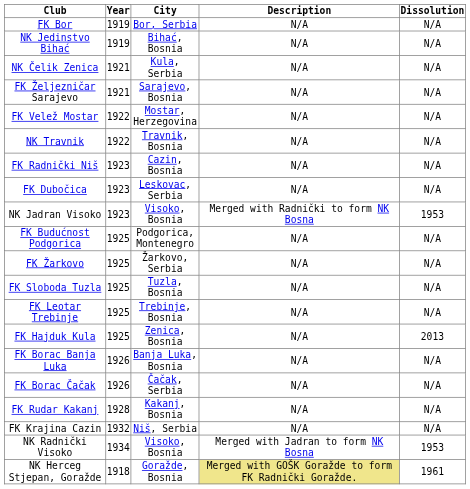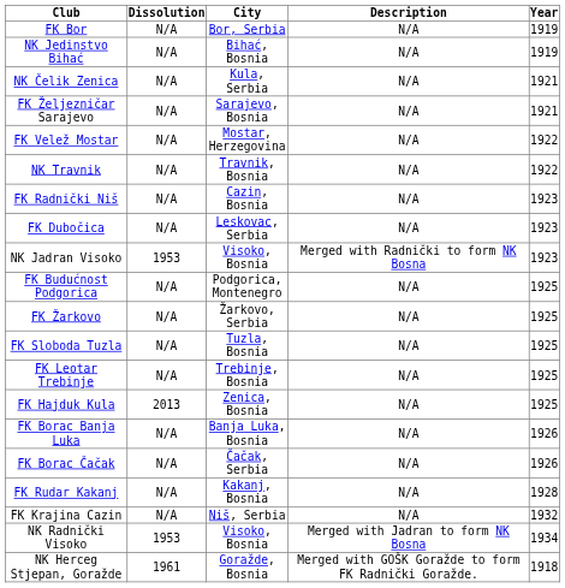 <table border=1 cellpadding=1 cellspacing=0 width=100% style="border-collapse:collapse">
 <tr align=center>
 <th width=25%><strong>Club</strong></th>
-<th width=5%><strong>Year</strong></th>
+<th width=5%><strong>Dissolution</strong></th>
 <th width=15%><strong>City</strong></th>
 <th width=55%><strong>Description</strong></th>
-<th width=5%><strong>Dissolution</strong></th>
+<th width=5%><strong>Year</strong></th>
 </tr>
 <tr align=center>
 <td><a href='#'>FK Bor</a></td>
-<td>1919</td>
+<td>N/A</td>
 <td><a href='#'>Bor, Serbia</a></td>
 <td>N/A</td>
-<td>N/A</td>
+<td>1919</td>
 </tr>
 <tr align=center>
 <td><a href='#'>NK Jedinstvo Bihać</a></td>
-<td>1919</td>
+<td>N/A</td>
 <td><a href='#'>Bihać</a>, Bosnia</td>
 <td>N/A</td>
-<td>N/A</td>
+<td>1919</td>
 </tr>
 <tr align=center>
 <td><a href='#'>NK Čelik Zenica</a></td>
-<td>1921</td>
+<td>N/A</td>
 <td><a href='#'>Kula</a>, Serbia</td>
 <td>N/A</td>
-<td>N/A</td>
+<td>1921</td>
 </tr>
 <tr align=center>
 <td><a href='#'>FK Željezničar</a> Sarajevo</td>
-<td>1921</td>
+<td>N/A</td>
 <td><a href='#'>Sarajevo</a>, Bosnia</td>
 <td>N/A</td>
-<td>N/A</td>
+<td>1921</td>
 </tr>
 <tr align=center>
 <td><a href='#'>FK Velež Mostar</a></td>
-<td>1922</td>
+<td>N/A</td>
 <td><a href='#'>Mostar</a>, Herzegovina</td>
 <td>N/A</td>
-<td>N/A</td>
+<td>1922</td>
 </tr>
 <tr align=center>
 <td><a href='#'>NK Travnik</a></td>
-<td>1922</td>
+<td>N/A</td>
 <td><a href='#'>Travnik</a>, Bosnia</td>
 <td>N/A</td>
-<td>N/A</td>
+<td>1922</td>
 </tr>
 <tr align=center>
 <td><a href='#'>FK Radnički Niš</a></td>
-<td>1923</td>
+<td>N/A</td>
 <td><a href='#'>Cazin</a>, Bosnia</td>
 <td>N/A</td>
-<td>N/A</td>
+<td>1923</td>
 </tr>
 <tr align=center>
 <td><a href='#'>FK Dubočica</a></td>
-<td>1923</td>
+<td>N/A</td>
 <td><a href='#'>Leskovac</a>, Serbia</td>
 <td>N/A</td>
-<td>N/A</td>
+<td>1923</td>
 </tr>
 <tr align=center>
 <td>NK Jadran Visoko</td>
-<td>1923</td>
+<td>1953</td>
 <td><a href='#'>Visoko</a>, Bosnia</td>
 <td>Merged with Radnički to form <a href='#'>NK Bosna</a></td>
-<td>1953</td>
+<td>1923</td>
 </tr>
 <tr align=center>
 <td><a href='#'>FK Budućnost Podgorica</a></td>
-<td>1925</td>
+<td>N/A</td>
 <td>Podgorica, Montenegro</td>
 <td>N/A</td>
-<td>N/A</td>
+<td>1925</td>
 </tr>
 <tr align=center>
 <td><a href='#'>FK Žarkovo</a></td>
-<td>1925</td>
+<td>N/A</td>
 <td>Žarkovo, Serbia</td>
 <td>N/A</td>
-<td>N/A</td>
+<td>1925</td>
 </tr>
 <tr align=center>
 <td><a href='#'>FK Sloboda Tuzla</a></td>
-<td>1925</td>
+<td>N/A</td>
 <td><a href='#'>Tuzla</a>, Bosnia</td>
 <td>N/A</td>
-<td>N/A</td>
+<td>1925</td>
 </tr>
 <tr align=center>
 <td><a href='#'>FK Leotar Trebinje</a></td>
-<td>1925</td>
+<td>N/A</td>
 <td><a href='#'>Trebinje</a>, Bosnia</td>
 <td>N/A</td>
-<td>N/A</td>
+<td>1925</td>
 </tr>
 <tr align=center>
 <td><a href='#'>FK Hajduk Kula</a></td>
-<td>1925</td>
+<td>2013</td>
 <td><a href='#'>Zenica</a>, Bosnia</td>
 <td>N/A</td>
-<td>2013</td>
+<td>1925</td>
 </tr>
 <tr align=center>
 <td><a href='#'>FK Borac Banja Luka</a></td>
-<td>1926</td>
+<td>N/A</td>
 <td><a href='#'>Banja Luka</a>, Bosnia</td>
 <td>N/A</td>
-<td>N/A</td>
+<td>1926</td>
 </tr>
 <tr align=center>
 <td><a href='#'>FK Borac Čačak</a></td>
-<td>1926</td>
+<td>N/A</td>
 <td><a href='#'>Čačak</a>, Serbia</td>
 <td>N/A</td>
-<td>N/A</td>
+<td>1926</td>
 </tr>
 <tr align=center>
 <td><a href='#'>FK Rudar Kakanj</a></td>
-<td>1928</td>
+<td>N/A</td>
 <td><a href='#'>Kakanj</a>, Bosnia</td>
 <td>N/A</td>
-<td>N/A</td>
+<td>1928</td>
 </tr>
 <tr align=center>
 <td>FK Krajina Cazin</td>
-<td>1932</td>
+<td>N/A</td>
 <td><a href='#'>Niš</a>, Serbia</td>
 <td>N/A</td>
-<td>N/A</td>
+<td>1932</td>
 </tr>
 <tr align=center>
 <td>NK Radnički Visoko</td>
-<td>1934</td>
+<td>1953</td>
 <td><a href='#'>Visoko</a>, Bosnia</td>
 <td>Merged with Jadran to form <a href='#'>NK Bosna</a></td>
-<td>1953</td>
+<td>1934</td>
 </tr>
 <tr align=center>
 <td>NK Herceg Stjepan, Goražde</td>
+<td>1961</td>
+<td><a href='#'>Goražde</a>, Bosnia</td>
+<td>Merged with GOŠK Goražde to form FK Radnički Goražde.</td>
 <td>1918</td>
-<td><a href='#'>Goražde</a>, Bosnia</td>
-<td style="background: khaki;">Merged with GOŠK Goražde to form FK Radnički Goražde.</td>
-<td>1961</td>
 </tr>
 </table>
